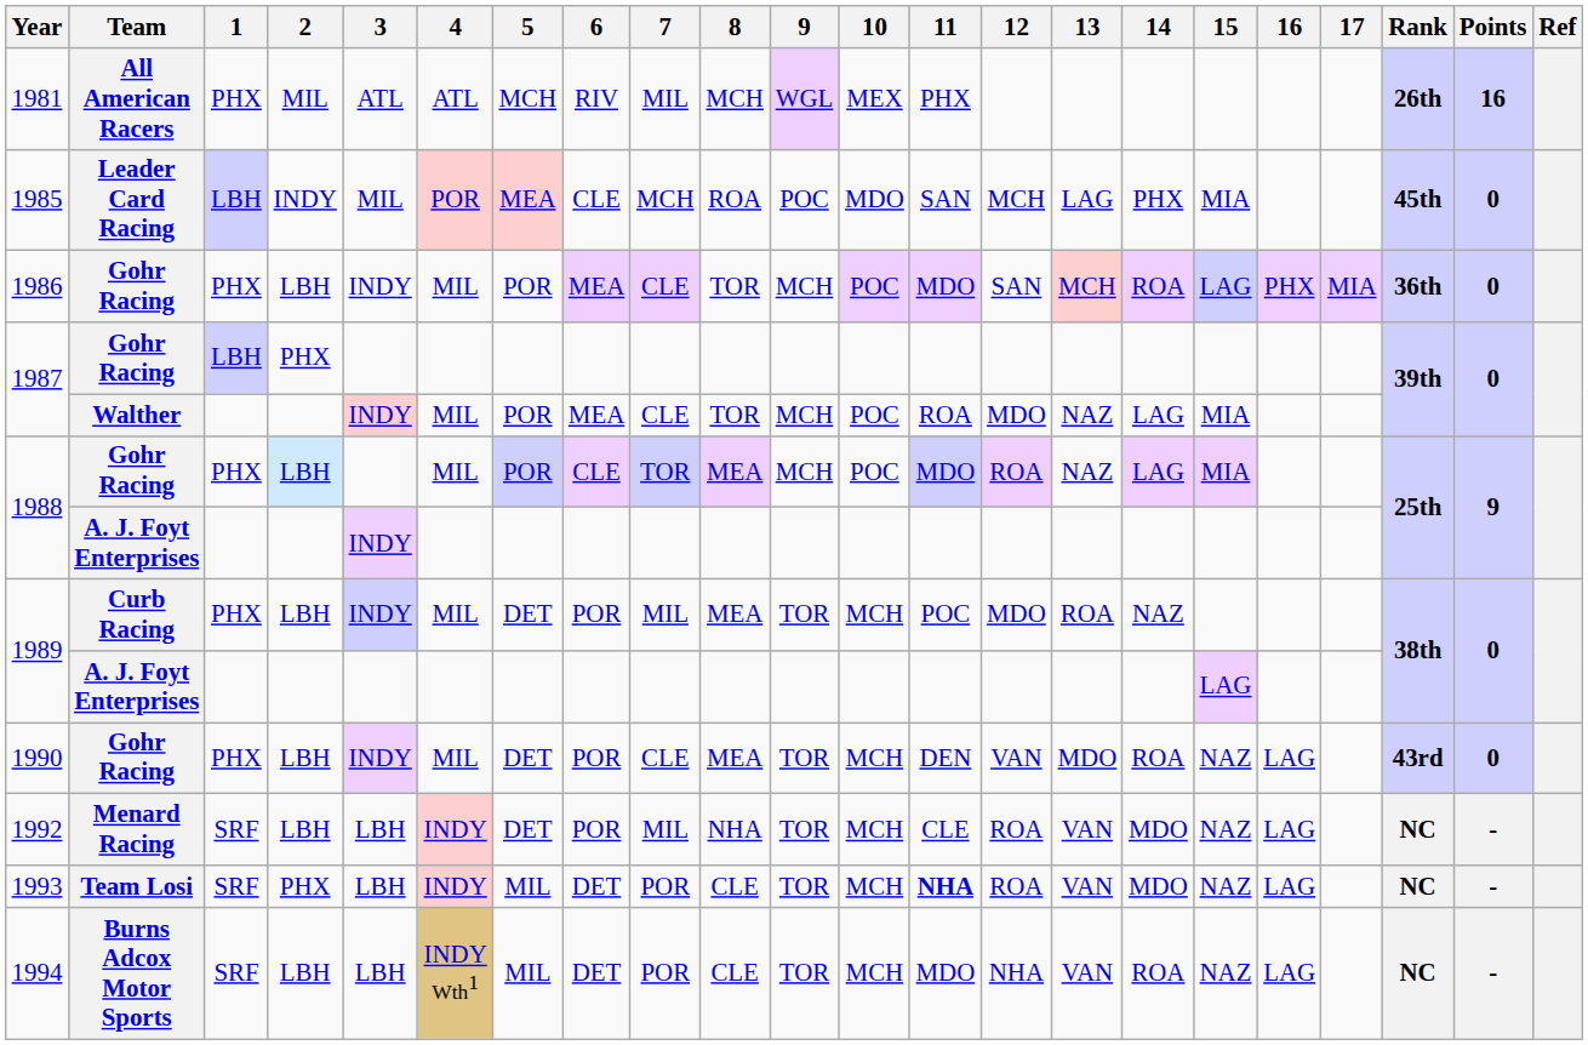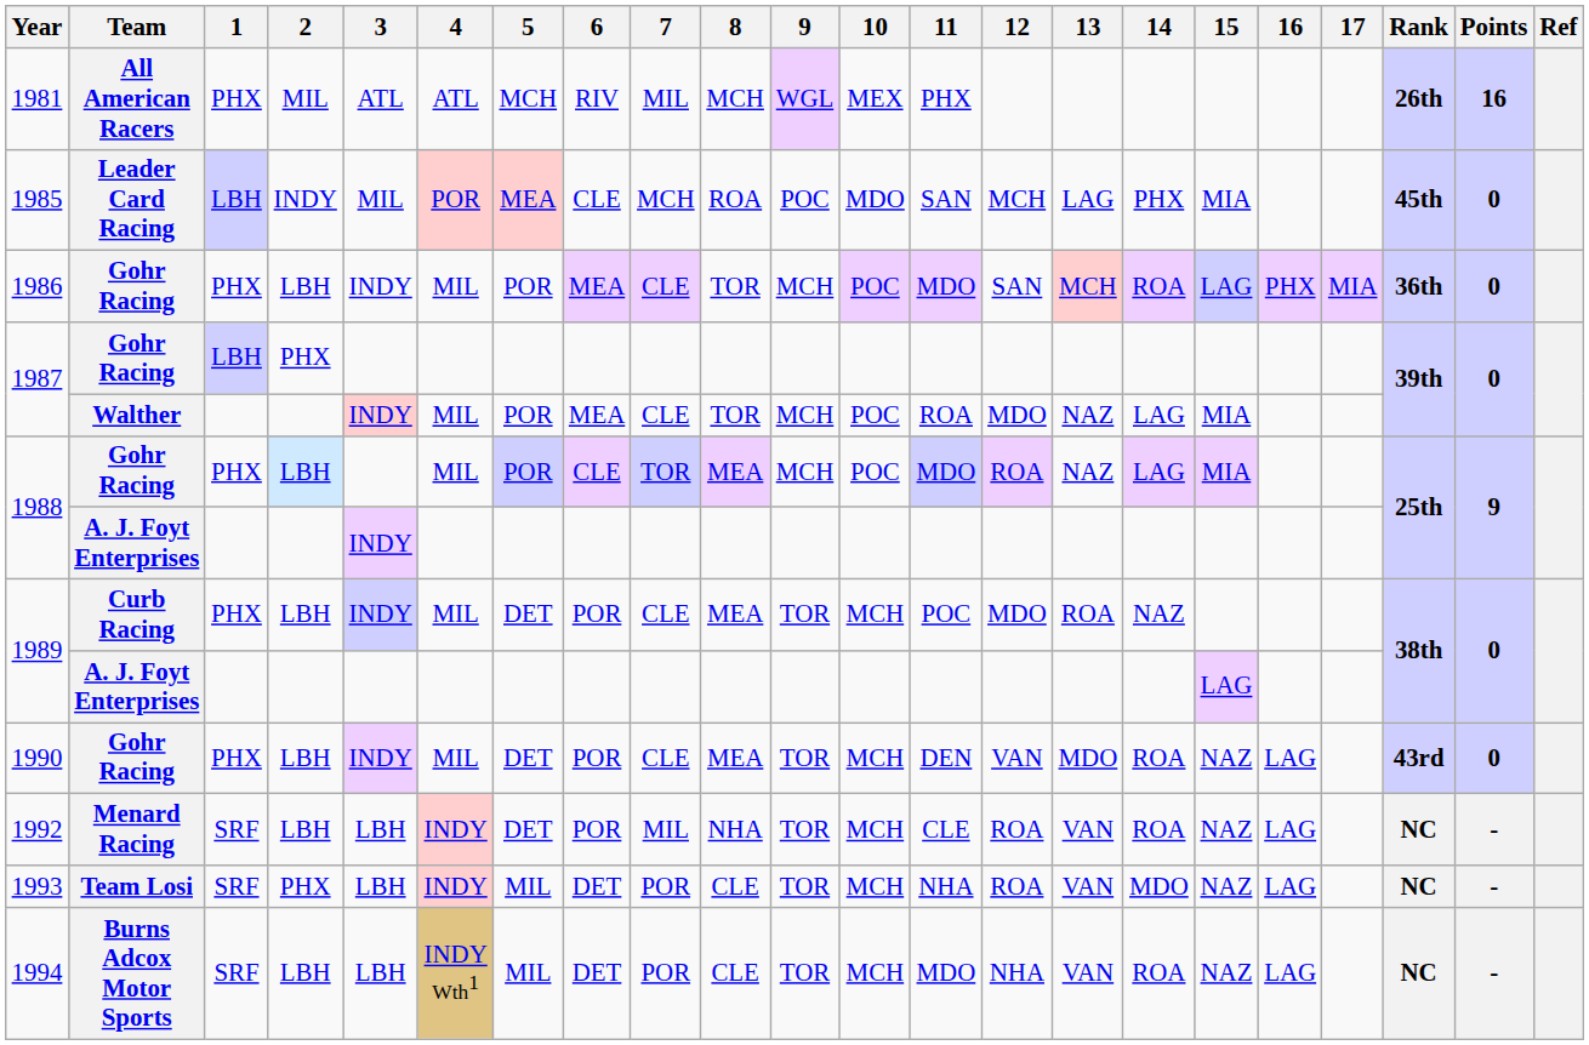 <table class="wikitable" style="text-align:center; font-size:90%">
 <tr>
 <th>Year</th>
 <th>Team</th>
 <th>1</th>
 <th>2</th>
 <th>3</th>
 <th>4</th>
 <th>5</th>
 <th>6</th>
 <th>7</th>
 <th>8</th>
 <th>9</th>
 <th>10</th>
 <th>11</th>
 <th>12</th>
 <th>13</th>
 <th>14</th>
 <th>15</th>
 <th>16</th>
 <th>17</th>
 <th>Rank</th>
 <th>Points</th>
 <th>Ref</th>
 </tr>
 <tr>
 <td><a href='#'>1981</a></td>
 <th><a href='#'>All American Racers</a></th>
 <td><a href='#'>PHX</a></td>
 <td><a href='#'>MIL</a></td>
 <td><a href='#'>ATL</a></td>
 <td><a href='#'>ATL</a></td>
 <td><a href='#'>MCH</a></td>
 <td><a href='#'>RIV</a></td>
 <td><a href='#'>MIL</a></td>
 <td><a href='#'>MCH</a></td>
 <td style="background:#EFCFFF;"><a href='#'>WGL</a><br></td>
 <td><a href='#'>MEX</a></td>
 <td><a href='#'>PHX</a></td>
 <td></td>
 <td></td>
 <td></td>
 <td></td>
 <td></td>
 <td></td>
 <td style="background:#CFCFFF;"><strong>26th</strong></td>
 <td style="background:#CFCFFF;"><strong>16</strong></td>
 <th></th>
 </tr>
 <tr>
 <td><a href='#'>1985</a></td>
 <th><a href='#'>Leader Card Racing</a></th>
 <td style="background:#CFCFFF;"><a href='#'>LBH</a><br></td>
 <td><a href='#'>INDY</a></td>
 <td><a href='#'>MIL</a></td>
 <td style="background:#FFCFCF;"><a href='#'>POR</a><br></td>
 <td style="background:#FFCFCF;"><a href='#'>MEA</a><br></td>
 <td><a href='#'>CLE</a></td>
 <td><a href='#'>MCH</a></td>
 <td><a href='#'>ROA</a></td>
 <td><a href='#'>POC</a></td>
 <td><a href='#'>MDO</a></td>
 <td><a href='#'>SAN</a></td>
 <td><a href='#'>MCH</a></td>
 <td><a href='#'>LAG</a></td>
 <td><a href='#'>PHX</a></td>
 <td><a href='#'>MIA</a></td>
 <td></td>
 <td></td>
 <td style="background:#CFCFFF;"><strong>45th</strong></td>
 <td style="background:#CFCFFF;"><strong>0</strong></td>
 <th></th>
 </tr>
 <tr>
 <td><a href='#'>1986</a></td>
 <th><a href='#'>Gohr Racing</a></th>
 <td><a href='#'>PHX</a></td>
 <td><a href='#'>LBH</a></td>
 <td><a href='#'>INDY</a></td>
 <td><a href='#'>MIL</a></td>
 <td><a href='#'>POR</a></td>
 <td style="background:#EFCFFF;"><a href='#'>MEA</a><br></td>
 <td style="background:#EFCFFF;"><a href='#'>CLE</a><br></td>
 <td><a href='#'>TOR</a></td>
 <td><a href='#'>MCH</a></td>
 <td style="background:#EFCFFF;"><a href='#'>POC</a><br></td>
 <td style="background:#EFCFFF;"><a href='#'>MDO</a><br></td>
 <td><a href='#'>SAN</a></td>
 <td style="background:#FFCFCF;"><a href='#'>MCH</a><br></td>
 <td style="background:#EFCFFF;"><a href='#'>ROA</a><br></td>
 <td style="background:#CFCFFF;"><a href='#'>LAG</a><br></td>
 <td style="background:#EFCFFF;"><a href='#'>PHX</a><br></td>
 <td style="background:#EFCFFF;"><a href='#'>MIA</a><br></td>
 <td style="background:#CFCFFF;"><strong>36th</strong></td>
 <td style="background:#CFCFFF;"><strong>0</strong></td>
 <th></th>
 </tr>
 <tr>
 <td rowspan=2><a href='#'>1987</a></td>
 <th><a href='#'>Gohr Racing</a></th>
 <td style="background:#CFCFFF;"><a href='#'>LBH</a><br></td>
 <td><a href='#'>PHX</a></td>
 <td></td>
 <td></td>
 <td></td>
 <td></td>
 <td></td>
 <td></td>
 <td></td>
 <td></td>
 <td></td>
 <td></td>
 <td></td>
 <td></td>
 <td></td>
 <td></td>
 <td></td>
 <td rowspan=2 style="background:#CFCFFF;"><strong>39th</strong></td>
 <td rowspan=2 style="background:#CFCFFF;"><strong>0</strong></td>
 <th rowspan=2></th>
 </tr>
 <tr>
 <th><a href='#'>Walther</a></th>
 <td></td>
 <td></td>
 <td style="background:#FFCFCF;"><a href='#'>INDY</a><br></td>
 <td><a href='#'>MIL</a></td>
 <td><a href='#'>POR</a></td>
 <td><a href='#'>MEA</a></td>
 <td><a href='#'>CLE</a></td>
 <td><a href='#'>TOR</a></td>
 <td><a href='#'>MCH</a></td>
 <td><a href='#'>POC</a></td>
 <td><a href='#'>ROA</a></td>
 <td><a href='#'>MDO</a></td>
 <td><a href='#'>NAZ</a></td>
 <td><a href='#'>LAG</a></td>
 <td><a href='#'>MIA</a></td>
 <td></td>
 <td></td>
 </tr>
 <tr>
 <td rowspan=2><a href='#'>1988</a></td>
 <th><a href='#'>Gohr Racing</a></th>
 <td><a href='#'>PHX</a></td>
 <td style="background:#CFEAFF;"><a href='#'>LBH</a><br></td>
 <td></td>
 <td><a href='#'>MIL</a></td>
 <td style="background:#CFCFFF;"><a href='#'>POR</a><br></td>
 <td style="background:#EFCFFF;"><a href='#'>CLE</a><br></td>
 <td style="background:#CFCFFF;"><a href='#'>TOR</a><br></td>
 <td style="background:#EFCFFF;"><a href='#'>MEA</a><br></td>
 <td><a href='#'>MCH</a></td>
 <td><a href='#'>POC</a></td>
 <td style="background:#CFCFFF;"><a href='#'>MDO</a><br></td>
 <td style="background:#EFCFFF;"><a href='#'>ROA</a><br></td>
 <td><a href='#'>NAZ</a></td>
 <td style="background:#EFCFFF;"><a href='#'>LAG</a><br></td>
 <td style="background:#EFCFFF;"><a href='#'>MIA</a><br></td>
 <td></td>
 <td></td>
 <td rowspan=2 style="background:#CFCFFF;"><strong>25th</strong></td>
 <td rowspan=2 style="background:#CFCFFF;"><strong>9</strong></td>
 <th rowspan=2></th>
 </tr>
 <tr>
 <th><a href='#'>A. J. Foyt Enterprises</a></th>
 <td></td>
 <td></td>
 <td style="background:#EFCFFF;"><a href='#'>INDY</a><br></td>
 <td></td>
 <td></td>
 <td></td>
 <td></td>
 <td></td>
 <td></td>
 <td></td>
 <td></td>
 <td></td>
 <td></td>
 <td></td>
 <td></td>
 <td></td>
 <td></td>
 </tr>
 <tr>
 <td rowspan=2><a href='#'>1989</a></td>
 <th><a href='#'>Curb Racing</a></th>
 <td><a href='#'>PHX</a></td>
 <td><a href='#'>LBH</a></td>
 <td style="background:#CFCFFF;"><a href='#'>INDY</a><br></td>
 <td><a href='#'>MIL</a></td>
 <td><a href='#'>DET</a></td>
 <td><a href='#'>POR</a></td>
-<td><a href='#'>MIL</a></td>
+<td><a href='#'>CLE</a></td>
 <td><a href='#'>MEA</a></td>
 <td><a href='#'>TOR</a></td>
 <td><a href='#'>MCH</a></td>
 <td><a href='#'>POC</a></td>
 <td><a href='#'>MDO</a></td>
 <td><a href='#'>ROA</a></td>
 <td><a href='#'>NAZ</a></td>
 <td></td>
 <td></td>
 <td></td>
 <td rowspan=2 style="background:#CFCFFF;"><strong>38th</strong></td>
 <td rowspan=2 style="background:#CFCFFF;"><strong>0</strong></td>
 <th rowspan=2></th>
 </tr>
 <tr>
 <th><a href='#'>A. J. Foyt Enterprises</a></th>
 <td></td>
 <td></td>
 <td></td>
 <td></td>
 <td></td>
 <td></td>
 <td></td>
 <td></td>
 <td></td>
 <td></td>
 <td></td>
 <td></td>
 <td></td>
 <td></td>
 <td style="background:#EFCFFF;"><a href='#'>LAG</a><br></td>
 <td></td>
 <td></td>
 </tr>
 <tr>
 <td><a href='#'>1990</a></td>
 <th><a href='#'>Gohr Racing</a></th>
 <td><a href='#'>PHX</a></td>
 <td><a href='#'>LBH</a></td>
 <td style="background:#EFCFFF;"><a href='#'>INDY</a><br></td>
 <td><a href='#'>MIL</a></td>
 <td><a href='#'>DET</a></td>
 <td><a href='#'>POR</a></td>
 <td><a href='#'>CLE</a></td>
 <td><a href='#'>MEA</a></td>
 <td><a href='#'>TOR</a></td>
 <td><a href='#'>MCH</a></td>
 <td><a href='#'>DEN</a></td>
 <td><a href='#'>VAN</a></td>
 <td><a href='#'>MDO</a></td>
 <td><a href='#'>ROA</a></td>
 <td><a href='#'>NAZ</a></td>
 <td><a href='#'>LAG</a></td>
 <td></td>
 <td style="background:#CFCFFF;"><strong>43rd</strong></td>
 <td style="background:#CFCFFF;"><strong>0</strong></td>
 <th></th>
 </tr>
 <tr>
 <td><a href='#'>1992</a></td>
 <th><a href='#'>Menard Racing</a></th>
 <td><a href='#'>SRF</a></td>
 <td><a href='#'>LBH</a></td>
 <td><a href='#'>LBH</a></td>
 <td style="background:#FFCFCF;"><a href='#'>INDY</a><br></td>
 <td><a href='#'>DET</a></td>
 <td><a href='#'>POR</a></td>
 <td><a href='#'>MIL</a></td>
 <td><a href='#'>NHA</a></td>
 <td><a href='#'>TOR</a></td>
 <td><a href='#'>MCH</a></td>
 <td><a href='#'>CLE</a></td>
 <td><a href='#'>ROA</a></td>
 <td><a href='#'>VAN</a></td>
-<td><a href='#'>MDO</a></td>
+<td><a href='#'>ROA</a></td>
 <td><a href='#'>NAZ</a></td>
 <td><a href='#'>LAG</a></td>
 <td></td>
 <th>NC</th>
 <th>-</th>
 <th></th>
 </tr>
 <tr>
 <td><a href='#'>1993</a></td>
 <th><a href='#'>Team Losi</a></th>
 <td><a href='#'>SRF</a></td>
 <td><a href='#'>PHX</a></td>
 <td><a href='#'>LBH</a></td>
 <td style="background:#FFCFCF;"><a href='#'>INDY</a><br></td>
 <td><a href='#'>MIL</a></td>
 <td><a href='#'>DET</a></td>
 <td><a href='#'>POR</a></td>
 <td><a href='#'>CLE</a></td>
 <td><a href='#'>TOR</a></td>
 <td><a href='#'>MCH</a></td>
-<td><strong><a href='#'>NHA</a></strong></td>
+<td><a href='#'>NHA</a></td>
 <td><a href='#'>ROA</a></td>
 <td><a href='#'>VAN</a></td>
 <td><a href='#'>MDO</a></td>
 <td><a href='#'>NAZ</a></td>
 <td><a href='#'>LAG</a></td>
 <td></td>
 <th>NC</th>
 <th>-</th>
 <th></th>
 </tr>
 <tr>
 <td><a href='#'>1994</a></td>
 <th><a href='#'>Burns Adcox Motor Sports</a></th>
 <td><a href='#'>SRF</a></td>
 <td><a href='#'>LBH</a></td>
 <td><a href='#'>LBH</a></td>
 <td style="background:#DFC484;"><a href='#'>INDY</a><br><small>Wth</small><sup>1</sup></td>
 <td><a href='#'>MIL</a></td>
 <td><a href='#'>DET</a></td>
 <td><a href='#'>POR</a></td>
 <td><a href='#'>CLE</a></td>
 <td><a href='#'>TOR</a></td>
 <td><a href='#'>MCH</a></td>
 <td><a href='#'>MDO</a></td>
 <td><a href='#'>NHA</a></td>
 <td><a href='#'>VAN</a></td>
 <td><a href='#'>ROA</a></td>
 <td><a href='#'>NAZ</a></td>
 <td><a href='#'>LAG</a></td>
 <td></td>
 <th>NC</th>
 <th>-</th>
 <th></th>
 </tr>
 </table>
